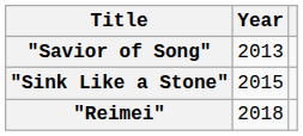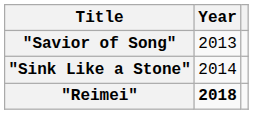 <table class="wikitable sortable plainrowheaders" style="text-align:center;">
 <tr>
 <th scope="col">Title</th>
 <th scope="col">Year</th>
 <th scope="col" class="unsortable"></th>
 </tr>
 <tr>
 <th scope="row">"Savior of Song"<br></th>
 <td>2013</td>
 <td></td>
 </tr>
 <tr>
 <th scope="row">"Sink Like a Stone"<br></th>
-<td>2015</td>
+<td>2014</td>
 <td></td>
 </tr>
 <tr>
 <th scope="row">"Reimei"<br></th>
-<td>2018</td>
+<td><strong>2018</strong></td>
 <td></td>
 </tr>
 </table>
